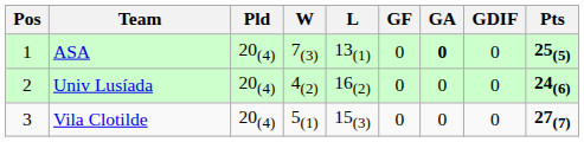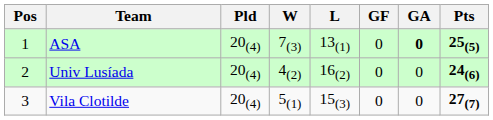 <table class=wikitable style="text-align:center" width=500>
 <tr>
 <th width=5%>Pos</th>
 <th width=25%>Team</th>
 <th width=5%>Pld</th>
 <th width=5%>W</th>
 <th width=5%>L</th>
 <th width=5%>GF</th>
 <th width=5%>GA</th>
-<th width=5%>GDIF</th>
 <th width=5%>Pts</th>
 </tr>
 <tr bgcolor=#ccffcc>
 <td>1</td>
 <td align="left"><a href='#'>ASA</a></td>
 <td>20<sub>(4)</sub></td>
 <td>7<sub>(3)</sub></td>
 <td>13<sub>(1)</sub></td>
 <td>0</td>
 <td><strong>0</strong></td>
-<td>0</td>
 <td><strong>25<sub>(5)</sub></strong></td>
 </tr>
 <tr bgcolor=#ccffcc>
 <td>2</td>
 <td align="left"><a href='#'>Univ Lusíada</a></td>
 <td>20<sub>(4)</sub></td>
 <td>4<sub>(2)</sub></td>
 <td>16<sub>(2)</sub></td>
-<td>0</td>
 <td>0</td>
 <td>0</td>
 <td><strong>24<sub>(6)</sub></strong></td>
 </tr>
 <tr>
 <td>3</td>
 <td align="left"><a href='#'>Vila Clotilde</a></td>
 <td>20<sub>(4)</sub></td>
 <td>5<sub>(1)</sub></td>
 <td>15<sub>(3)</sub></td>
 <td>0</td>
 <td>0</td>
-<td>0</td>
 <td><strong>27<sub>(7)</sub></strong></td>
 </tr>
 </table>
